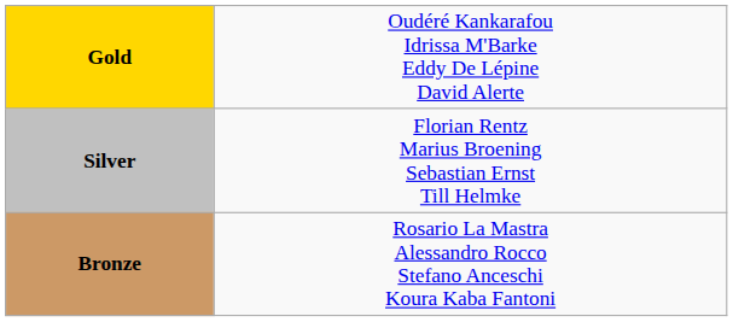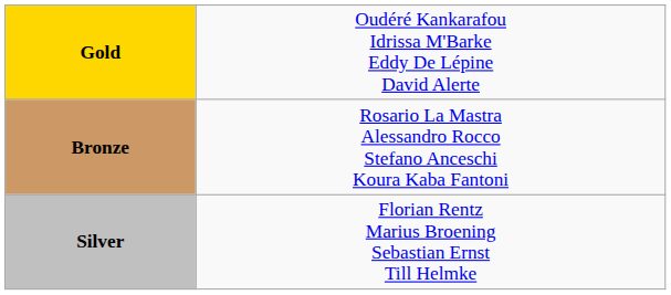 <table class="wikitable" style="text-align:center; " width="35%">
 <tr>
 <td bgcolor="gold"><strong>Gold</strong></td>
 <td><a href='#'>Oudéré Kankarafou</a><br><a href='#'>Idrissa M'Barke</a><br><a href='#'>Eddy De Lépine</a><br><a href='#'>David Alerte</a><br>  <small><em></em></small></td>
 </tr>
 <tr>
+<td bgcolor="CC9966"><strong>Bronze</strong></td>
+<td><a href='#'>Rosario La Mastra</a><br><a href='#'>Alessandro Rocco</a><br><a href='#'>Stefano Anceschi</a><br><a href='#'>Koura Kaba Fantoni</a><br>  <small><em></em></small></td>
+</tr>
+<tr>
 <td bgcolor="silver"><strong>Silver</strong></td>
 <td><a href='#'>Florian Rentz</a><br><a href='#'>Marius Broening</a><br><a href='#'>Sebastian Ernst</a><br><a href='#'>Till Helmke</a><br>  <small><em></em></small></td>
 </tr>
-<tr>
-<td bgcolor="CC9966"><strong>Bronze</strong></td>
-<td><a href='#'>Rosario La Mastra</a><br><a href='#'>Alessandro Rocco</a><br><a href='#'>Stefano Anceschi</a><br><a href='#'>Koura Kaba Fantoni</a><br>  <small><em></em></small></td>
-</tr>
 </table>
